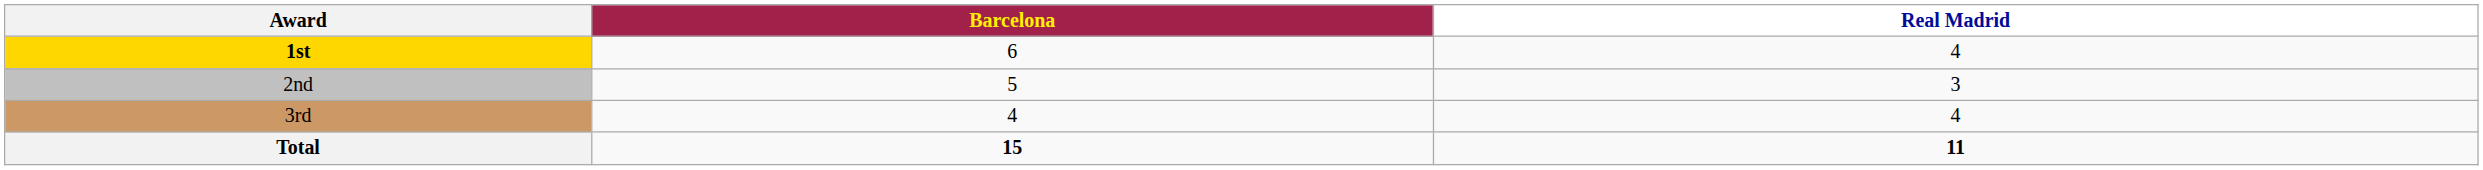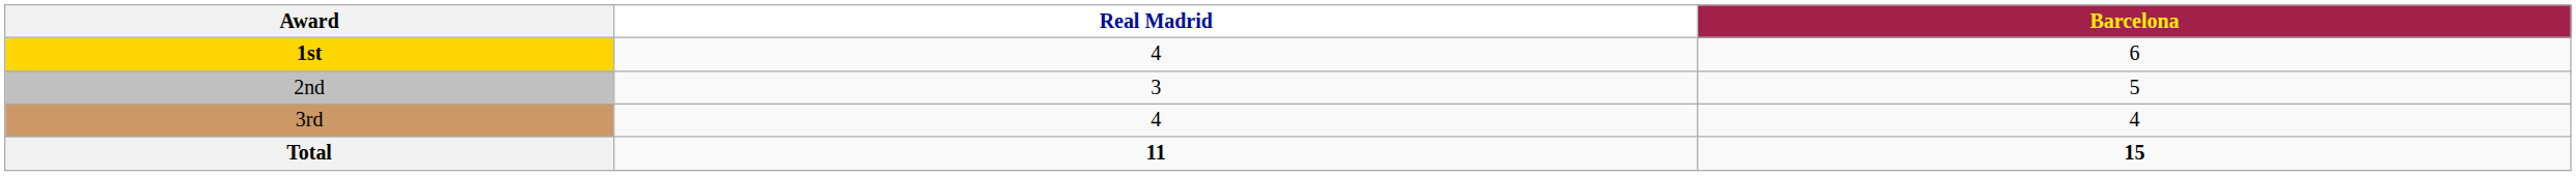 <table class="wikitable" style="font-size:99%; width: 99%; text-align: center;">
 <tr>
 <th>Award</th>
+<th style="color:#000c99; background:#fff;">Real Madrid</th>
 <th style="color:#fff000; background:#A2214B;">Barcelona</th>
-<th style="color:#000c99; background:#fff;">Real Madrid</th>
 </tr>
 <tr>
 <td scope=col style="background-color:gold"><strong>1st</strong></td>
+<td align=center>4</td>
 <td align=center>6</td>
-<td align=center>4</td>
 </tr>
 <tr>
 <td scope=col style="background-color:silver">2nd</td>
+<td align=center>3</td>
 <td align=center>5</td>
-<td align=center>3</td>
 </tr>
 <tr>
 <td scope=col style="background-color:#cc9966">3rd</td>
 <td align=center>4</td>
 <td align=center>4</td>
 </tr>
 <tr>
 <th align=center>Total</th>
+<td align=center><strong>11</strong></td>
 <td align=center><strong>15</strong></td>
-<td align=center><strong>11</strong></td>
 </tr>
 </table>
